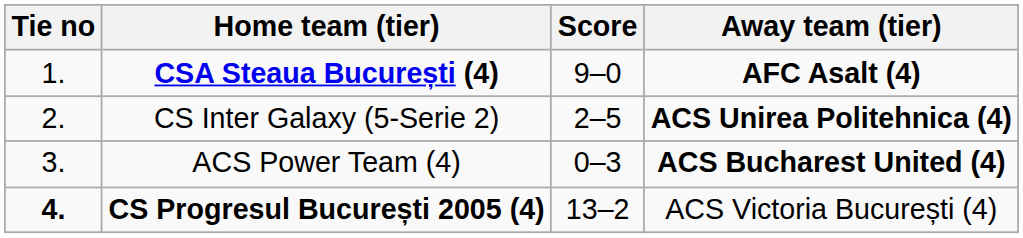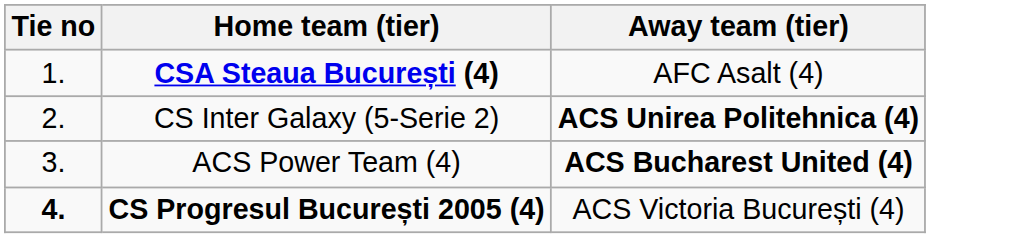 <table class="wikitable" style="text-align: center">
 <tr>
 <th>Tie no</th>
 <th>Home team (tier)</th>
-<th>Score</th>
 <th>Away team (tier)</th>
 </tr>
 <tr>
 <td>1.</td>
 <td><strong><a href='#'>CSA Steaua București</a> (4)</strong></td>
-<td>9–0</td>
-<td><strong>AFC Asalt (4)</strong></td>
+<td>AFC Asalt (4)</td>
 </tr>
 <tr>
 <td>2.</td>
 <td>CS Inter Galaxy (5-Serie 2)</td>
-<td>2–5</td>
 <td><strong>ACS Unirea Politehnica (4)</strong></td>
 </tr>
 <tr>
 <td>3.</td>
 <td>ACS Power Team (4)</td>
-<td>0–3</td>
 <td><strong>ACS Bucharest United (4)</strong></td>
 </tr>
 <tr>
 <td><strong>4.</strong></td>
 <td><strong>CS Progresul București 2005 (4)</strong></td>
-<td>13–2</td>
 <td>ACS Victoria București (4)</td>
 </tr>
 </table>
